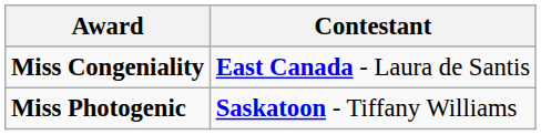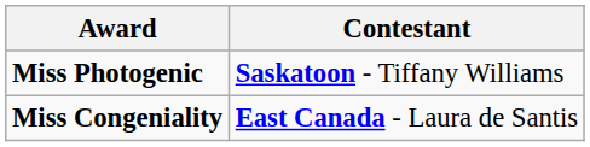 <table class="wikitable unsortable" style="font-size:95%;">
 <tr>
 <th>Award</th>
 <th>Contestant</th>
 </tr>
 <tr>
+<td><strong>Miss Photogenic</strong></td>
+<td> <strong><a href='#'>Saskatoon</a></strong> - Tiffany Williams</td>
+</tr>
+<tr>
 <td><strong>Miss Congeniality</strong></td>
 <td> <strong><a href='#'>East Canada</a></strong> - Laura de Santis</td>
 </tr>
-<tr>
-<td><strong>Miss Photogenic</strong></td>
-<td> <strong><a href='#'>Saskatoon</a></strong> - Tiffany Williams</td>
-</tr>
 </table>
